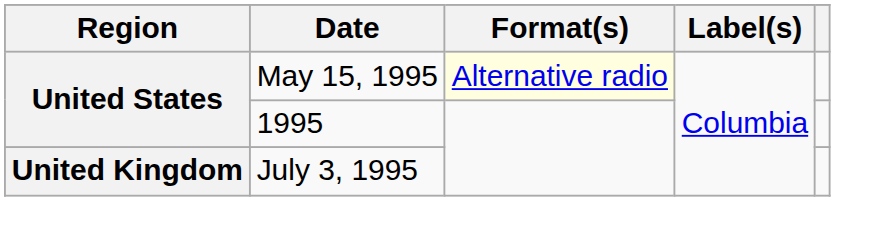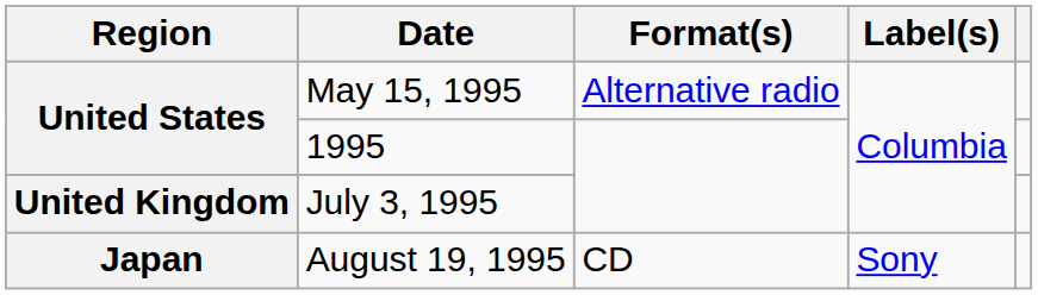 <table class="wikitable plainrowheaders">
 <tr>
 <th scope="col">Region</th>
 <th scope="col">Date</th>
 <th scope="col">Format(s)</th>
 <th scope="col">Label(s)</th>
 <th scope="col"></th>
 </tr>
 <tr>
 <th scope="row" rowspan="2">United States</th>
 <td>May 15, 1995</td>
-<td style="background: lightyellow;"><a href='#'>Alternative radio</a></td>
+<td><a href='#'>Alternative radio</a></td>
 <td rowspan="3"><a href='#'>Columbia</a></td>
 <td></td>
 </tr>
 <tr>
 <td>1995</td>
 <td rowspan="2"></td>
 <td></td>
 </tr>
 <tr>
 <th scope="row">United Kingdom</th>
 <td>July 3, 1995</td>
 <td></td>
 </tr>
+<tr>
+<th scope="row">Japan</th>
+<td>August 19, 1995</td>
+<td>CD</td>
+<td><a href='#'>Sony</a></td>
+<td></td>
+</tr>
 </table>
